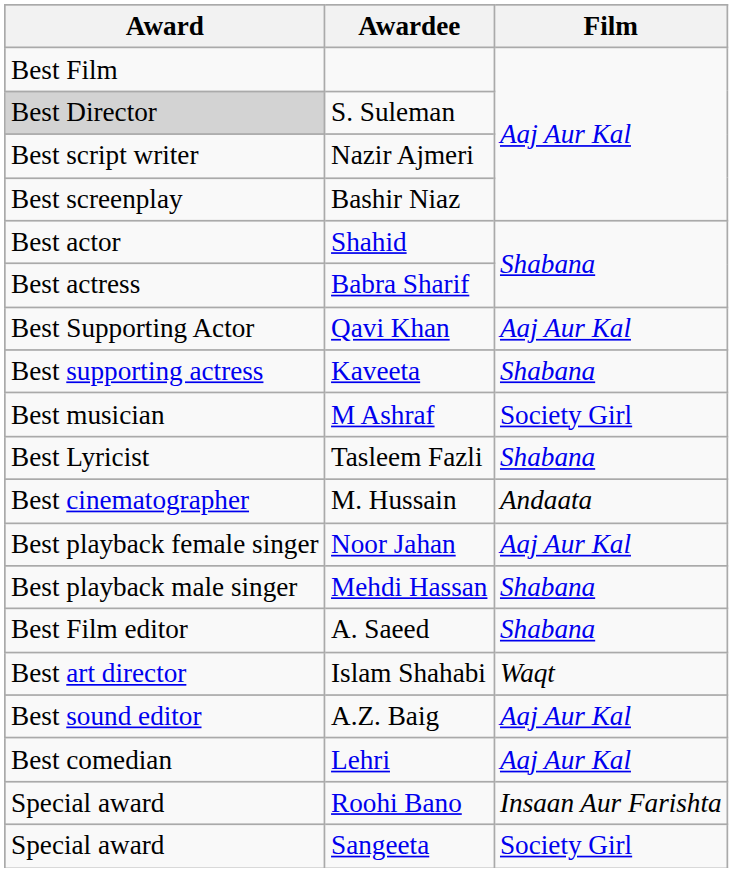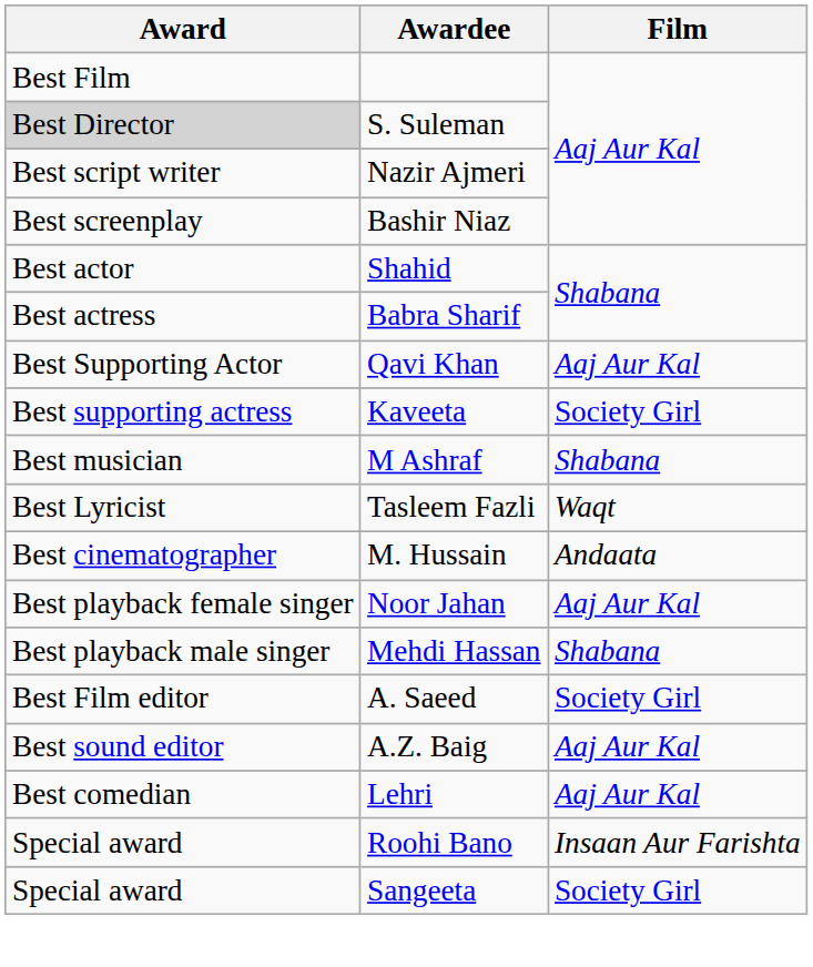 <table class="wikitable">
 <tr>
 <th>Award</th>
 <th>Awardee</th>
 <th>Film</th>
 </tr>
 <tr>
 <td>Best Film</td>
 <td></td>
 <td rowspan="4"><a href='#'><em>Aaj Aur Kal</em></a></td>
 </tr>
 <tr>
 <td style="background: lightgrey;">Best Director</td>
 <td>S. Suleman</td>
 </tr>
 <tr>
 <td>Best script writer</td>
 <td>Nazir Ajmeri</td>
 </tr>
 <tr>
 <td>Best screenplay</td>
 <td>Bashir Niaz</td>
 </tr>
 <tr>
 <td>Best actor</td>
 <td><a href='#'>Shahid</a></td>
 <td Rowspan=2><a href='#'><em>Shabana</em></a></td>
 </tr>
 <tr>
 <td>Best actress</td>
 <td><a href='#'>Babra Sharif</a></td>
 </tr>
 <tr>
 <td>Best Supporting Actor</td>
 <td><a href='#'>Qavi Khan</a></td>
 <td><a href='#'><em>Aaj Aur Kal</em></a></td>
 </tr>
 <tr>
 <td>Best <a href='#'>supporting actress</a></td>
 <td><a href='#'>Kaveeta</a></td>
-<td><em><a href='#'>Shabana</a></em></td>
+<td><a href='#'>Society Girl</a></td>
 </tr>
 <tr>
 <td>Best musician</td>
 <td><a href='#'>M Ashraf</a></td>
-<td><a href='#'>Society Girl</a></td>
+<td><em><a href='#'>Shabana</a></em></td>
 </tr>
 <tr>
 <td>Best Lyricist</td>
 <td>Tasleem Fazli</td>
-<td><em><a href='#'>Shabana</a></em></td>
+<td><em>Waqt</em></td>
 </tr>
 <tr>
 <td>Best <a href='#'>cinematographer</a></td>
 <td>M. Hussain</td>
 <td><em>Andaata</em></td>
 </tr>
 <tr>
 <td>Best playback female singer</td>
 <td><a href='#'>Noor Jahan</a></td>
 <td><a href='#'><em>Aaj Aur Kal</em></a></td>
 </tr>
 <tr>
 <td>Best playback male singer</td>
 <td><a href='#'>Mehdi Hassan</a></td>
 <td><em><a href='#'>Shabana</a></em></td>
 </tr>
 <tr>
 <td>Best Film editor</td>
 <td>A. Saeed</td>
-<td><em><a href='#'>Shabana</a></em></td>
-</tr>
-<tr>
-<td>Best <a href='#'>art director</a></td>
-<td>Islam Shahabi</td>
-<td><em>Waqt</em></td>
+<td><a href='#'>Society Girl</a></td>
 </tr>
 <tr>
 <td>Best <a href='#'>sound editor</a></td>
 <td>A.Z. Baig</td>
 <td><a href='#'><em>Aaj Aur Kal</em></a></td>
 </tr>
 <tr>
 <td>Best comedian</td>
 <td><a href='#'>Lehri</a></td>
 <td><a href='#'><em>Aaj Aur Kal</em></a></td>
 </tr>
 <tr>
 <td>Special award</td>
 <td><a href='#'>Roohi Bano</a></td>
 <td><em>Insaan Aur Farishta</em></td>
 </tr>
 <tr>
 <td>Special award</td>
 <td><a href='#'>Sangeeta</a></td>
 <td><a href='#'>Society Girl</a></td>
 </tr>
 </table>
